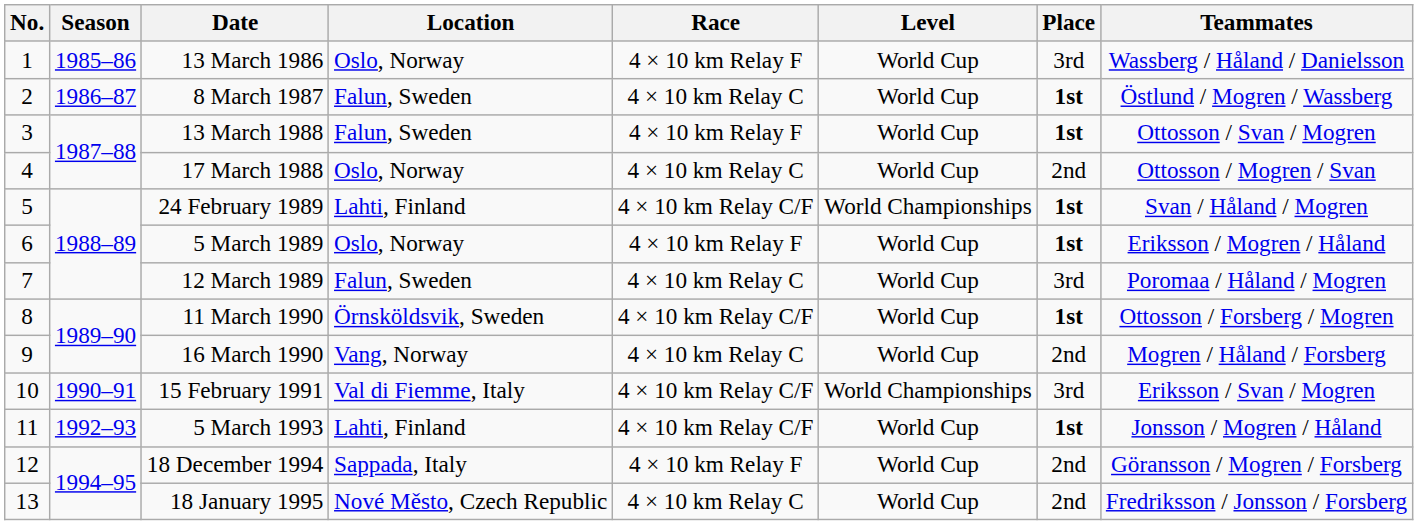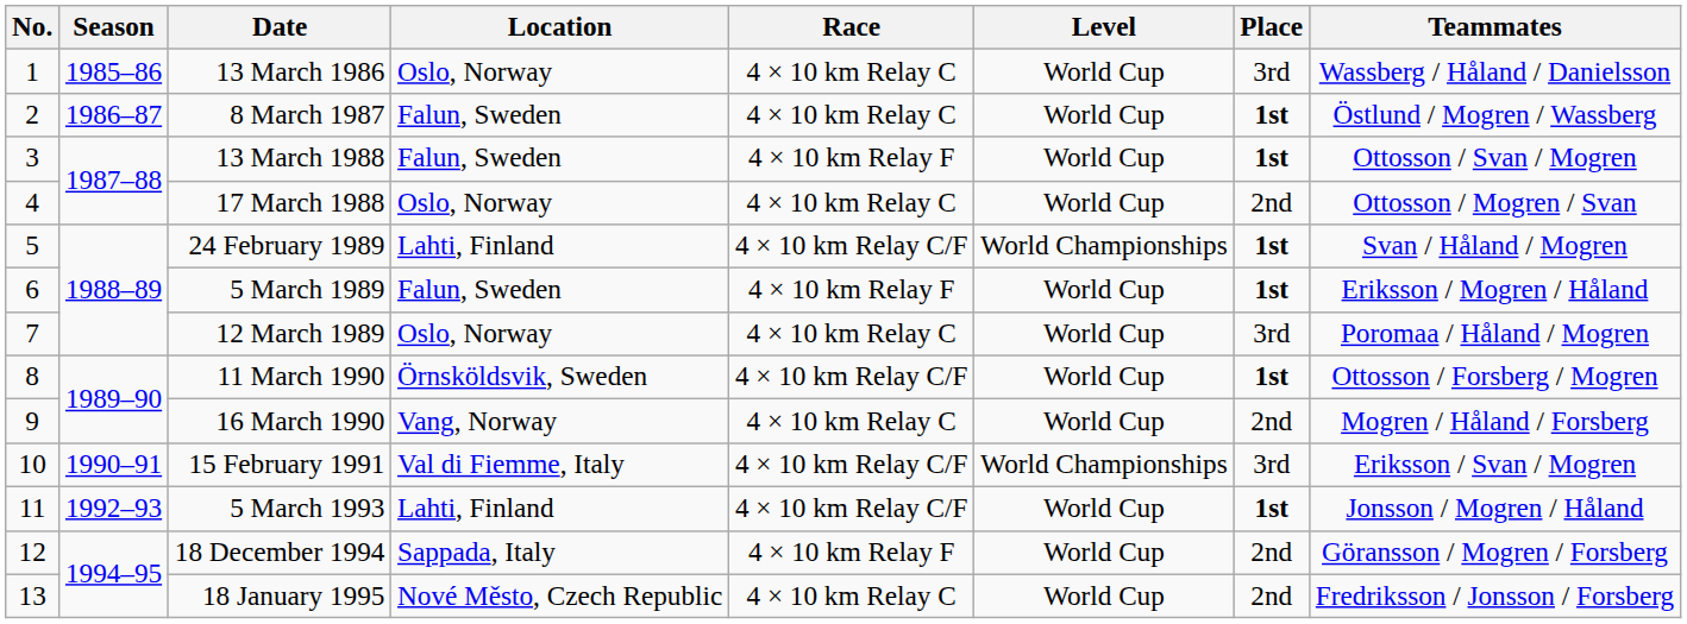 <table class="wikitable sortable" style="text-align: center;">
 <tr>
 <th scope="col">No.</th>
 <th scope="col">Season</th>
 <th scope="col">Date</th>
 <th scope="col">Location</th>
 <th scope="col">Race</th>
 <th scope="col">Level</th>
 <th scope="col">Place</th>
 <th scope="col">Teammates</th>
 </tr>
 <tr>
 <td>1</td>
 <td><a href='#'>1985–86</a></td>
 <td style="text-align: right;">13 March 1986</td>
 <td style="text-align: left;"> <a href='#'>Oslo</a>, Norway</td>
-<td>4 × 10 km Relay F</td>
+<td>4 × 10 km Relay C</td>
 <td>World Cup</td>
 <td>3rd</td>
 <td><a href='#'>Wassberg</a> / <a href='#'>Håland</a> / <a href='#'>Danielsson</a></td>
 </tr>
 <tr>
 <td>2</td>
 <td><a href='#'>1986–87</a></td>
 <td style="text-align: right;">8 March 1987</td>
 <td style="text-align: left;"> <a href='#'>Falun</a>, Sweden</td>
 <td>4 × 10 km Relay C</td>
 <td>World Cup</td>
 <td><strong>1st</strong></td>
 <td><a href='#'>Östlund</a> / <a href='#'>Mogren</a> / <a href='#'>Wassberg</a></td>
 </tr>
 <tr>
 <td>3</td>
 <td rowspan="2"><a href='#'>1987–88</a></td>
 <td style="text-align: right;">13 March 1988</td>
 <td style="text-align: left;"> <a href='#'>Falun</a>, Sweden</td>
 <td>4 × 10 km Relay F</td>
 <td>World Cup</td>
 <td><strong>1st</strong></td>
 <td><a href='#'>Ottosson</a> / <a href='#'>Svan</a> / <a href='#'>Mogren</a></td>
 </tr>
 <tr>
 <td style="text-align: center;">4</td>
 <td style="text-align: right;">17 March 1988</td>
 <td style="text-align: left;"> <a href='#'>Oslo</a>, Norway</td>
 <td>4 × 10 km Relay C</td>
 <td>World Cup</td>
 <td>2nd</td>
 <td><a href='#'>Ottosson</a> / <a href='#'>Mogren</a> / <a href='#'>Svan</a></td>
 </tr>
 <tr>
 <td>5</td>
 <td rowspan="3"><a href='#'>1988–89</a></td>
 <td style="text-align: right;">24 February 1989</td>
 <td style="text-align: left;"> <a href='#'>Lahti</a>, Finland</td>
 <td>4 × 10 km Relay C/F</td>
 <td>World Championships</td>
 <td><strong>1st</strong></td>
 <td><a href='#'>Svan</a> / <a href='#'>Håland</a> / <a href='#'>Mogren</a></td>
 </tr>
 <tr>
 <td>6</td>
 <td style="text-align: right;">5 March 1989</td>
-<td style="text-align: left;"> <a href='#'>Oslo</a>, Norway</td>
+<td style="text-align: left;"> <a href='#'>Falun</a>, Sweden</td>
 <td>4 × 10 km Relay F</td>
 <td>World Cup</td>
 <td><strong>1st</strong></td>
 <td><a href='#'>Eriksson</a> / <a href='#'>Mogren</a> / <a href='#'>Håland</a></td>
 </tr>
 <tr>
 <td>7</td>
 <td style="text-align: right;">12 March 1989</td>
-<td style="text-align: left;"> <a href='#'>Falun</a>, Sweden</td>
+<td style="text-align: left;"> <a href='#'>Oslo</a>, Norway</td>
 <td>4 × 10 km Relay C</td>
 <td>World Cup</td>
 <td>3rd</td>
 <td><a href='#'>Poromaa</a> / <a href='#'>Håland</a> / <a href='#'>Mogren</a></td>
 </tr>
 <tr>
 <td>8</td>
 <td rowspan="2"><a href='#'>1989–90</a></td>
 <td style="text-align: right;">11 March 1990</td>
 <td style="text-align: left;"> <a href='#'>Örnsköldsvik</a>, Sweden</td>
 <td>4 × 10 km Relay C/F</td>
 <td>World Cup</td>
 <td><strong>1st</strong></td>
 <td><a href='#'>Ottosson</a> / <a href='#'>Forsberg</a> / <a href='#'>Mogren</a></td>
 </tr>
 <tr>
 <td>9</td>
 <td style="text-align: right;">16 March 1990</td>
 <td style="text-align: left;"> <a href='#'>Vang</a>, Norway</td>
 <td>4 × 10 km Relay C</td>
 <td>World Cup</td>
 <td>2nd</td>
 <td><a href='#'>Mogren</a> / <a href='#'>Håland</a> / <a href='#'>Forsberg</a></td>
 </tr>
 <tr>
 <td>10</td>
 <td><a href='#'>1990–91</a></td>
 <td style="text-align: right;">15 February 1991</td>
 <td style="text-align: left;"> <a href='#'>Val di Fiemme</a>, Italy</td>
 <td>4 × 10 km Relay C/F</td>
 <td>World Championships</td>
 <td>3rd</td>
 <td><a href='#'>Eriksson</a> / <a href='#'>Svan</a> / <a href='#'>Mogren</a></td>
 </tr>
 <tr>
 <td>11</td>
 <td><a href='#'>1992–93</a></td>
 <td style="text-align: right;">5 March 1993</td>
 <td style="text-align: left;"> <a href='#'>Lahti</a>, Finland</td>
 <td>4 × 10 km Relay C/F</td>
 <td>World Cup</td>
 <td><strong>1st</strong></td>
 <td><a href='#'>Jonsson</a> / <a href='#'>Mogren</a> / <a href='#'>Håland</a></td>
 </tr>
 <tr>
 <td>12</td>
 <td rowspan="2"><a href='#'>1994–95</a></td>
 <td style="text-align: right;">18 December 1994</td>
 <td style="text-align: left;"> <a href='#'>Sappada</a>, Italy</td>
 <td>4 × 10 km Relay F</td>
 <td>World Cup</td>
 <td>2nd</td>
 <td><a href='#'>Göransson</a> / <a href='#'>Mogren</a> / <a href='#'>Forsberg</a></td>
 </tr>
 <tr>
 <td>13</td>
 <td style="text-align: right;">18 January 1995</td>
 <td style="text-align: left;"> <a href='#'>Nové Město</a>, Czech Republic</td>
 <td>4 × 10 km Relay C</td>
 <td>World Cup</td>
 <td>2nd</td>
 <td><a href='#'>Fredriksson</a> / <a href='#'>Jonsson</a> / <a href='#'>Forsberg</a></td>
 </tr>
 </table>
